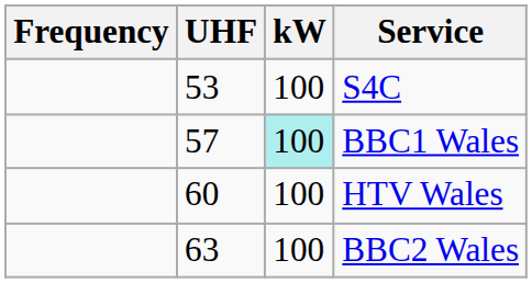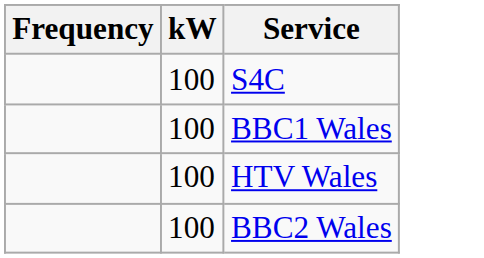 <table class="wikitable sortable">
 <tr>
 <th>Frequency</th>
-<th>UHF</th>
 <th>kW</th>
 <th>Service</th>
 </tr>
 <tr>
 <td></td>
-<td>53</td>
 <td>100</td>
 <td><a href='#'>S4C</a></td>
 </tr>
 <tr>
 <td></td>
-<td>57</td>
-<td style="background: paleturquoise;">100</td>
+<td>100</td>
 <td><a href='#'>BBC1 Wales</a></td>
 </tr>
 <tr>
 <td></td>
-<td>60</td>
 <td>100</td>
 <td><a href='#'>HTV Wales</a></td>
 </tr>
 <tr>
 <td></td>
-<td>63</td>
 <td>100</td>
 <td><a href='#'>BBC2 Wales</a></td>
 </tr>
 </table>
